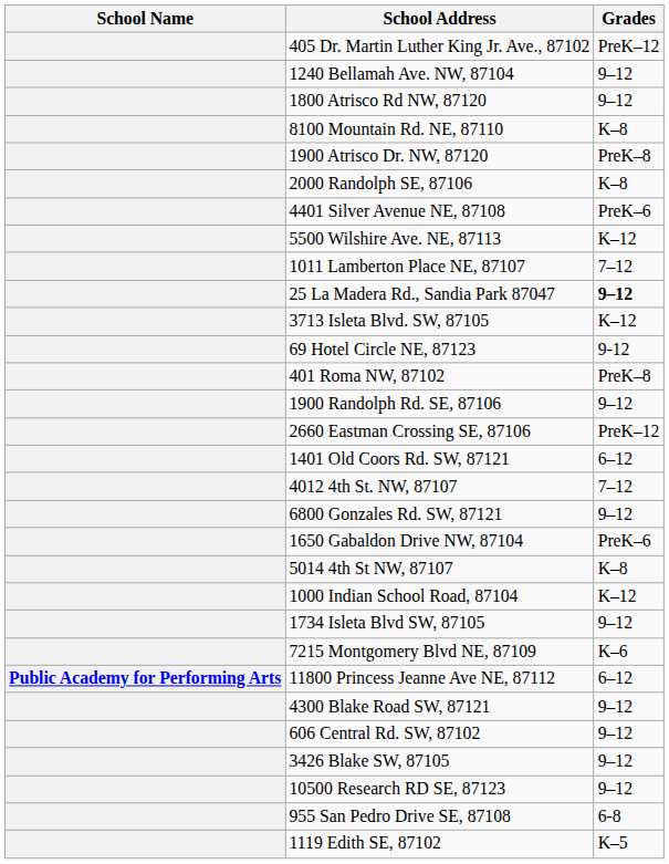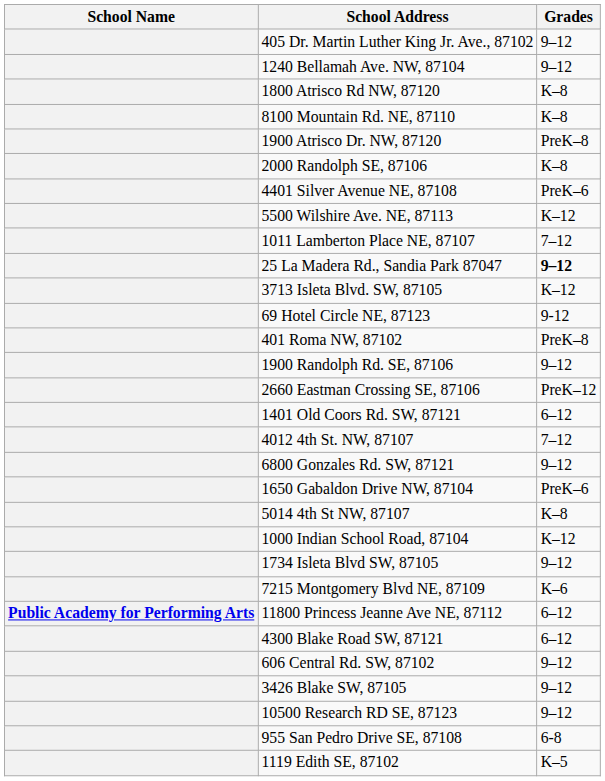 <table class="wikitable">
 <tr>
 <th>School Name</th>
 <th>School Address</th>
 <th>Grades</th>
 </tr>
 <tr>
 <th></th>
 <td>405 Dr. Martin Luther King Jr. Ave., 87102</td>
-<td>PreK–12</td>
+<td>9–12</td>
 </tr>
 <tr>
 <th></th>
 <td>1240 Bellamah Ave. NW, 87104</td>
 <td>9–12</td>
 </tr>
 <tr>
 <th></th>
 <td>1800 Atrisco Rd NW, 87120</td>
-<td>9–12</td>
+<td>K–8</td>
 </tr>
 <tr>
 <th></th>
 <td>8100 Mountain Rd. NE, 87110</td>
 <td>K–8</td>
 </tr>
 <tr>
 <th></th>
 <td>1900 Atrisco Dr. NW, 87120</td>
 <td>PreK–8</td>
 </tr>
 <tr>
 <th></th>
 <td>2000 Randolph SE, 87106</td>
 <td>K–8</td>
 </tr>
 <tr>
 <th></th>
 <td>4401 Silver Avenue NE, 87108</td>
 <td>PreK–6</td>
 </tr>
 <tr>
 <th></th>
 <td>5500 Wilshire Ave. NE, 87113</td>
 <td>K–12</td>
 </tr>
 <tr>
 <th></th>
 <td>1011 Lamberton Place NE, 87107</td>
 <td>7–12</td>
 </tr>
 <tr>
 <th></th>
 <td>25 La Madera Rd., Sandia Park 87047</td>
 <td><strong>9–12</strong></td>
 </tr>
 <tr>
 <th></th>
 <td>3713 Isleta Blvd. SW, 87105</td>
 <td>K–12</td>
 </tr>
 <tr>
 <th></th>
 <td>69 Hotel Circle NE, 87123</td>
 <td>9-12</td>
 </tr>
 <tr>
 <th></th>
 <td>401 Roma NW, 87102</td>
 <td>PreK–8</td>
 </tr>
 <tr>
 <th></th>
 <td>1900 Randolph Rd. SE, 87106</td>
 <td>9–12</td>
 </tr>
 <tr>
 <th></th>
 <td>2660 Eastman Crossing SE, 87106</td>
 <td>PreK–12</td>
 </tr>
 <tr>
 <th></th>
 <td>1401 Old Coors Rd. SW, 87121</td>
 <td>6–12</td>
 </tr>
 <tr>
 <th></th>
 <td>4012 4th St. NW, 87107</td>
 <td>7–12</td>
 </tr>
 <tr>
 <th></th>
 <td>6800 Gonzales Rd. SW, 87121</td>
 <td>9–12</td>
 </tr>
 <tr>
 <th></th>
 <td>1650 Gabaldon Drive NW, 87104</td>
 <td>PreK–6</td>
 </tr>
 <tr>
 <th></th>
 <td>5014 4th St NW, 87107</td>
 <td>K–8</td>
 </tr>
 <tr>
 <th></th>
 <td>1000 Indian School Road, 87104</td>
 <td>K–12</td>
 </tr>
 <tr>
 <th></th>
 <td>1734 Isleta Blvd SW, 87105</td>
 <td>9–12</td>
 </tr>
 <tr>
 <th></th>
 <td>7215 Montgomery Blvd NE, 87109</td>
 <td>K–6</td>
 </tr>
 <tr>
 <th><a href='#'>Public Academy for Performing Arts</a></th>
 <td>11800 Princess Jeanne Ave NE, 87112</td>
 <td>6–12</td>
 </tr>
 <tr>
 <th></th>
 <td>4300 Blake Road SW, 87121</td>
-<td>9–12</td>
+<td>6–12</td>
 </tr>
 <tr>
 <th></th>
 <td>606 Central Rd. SW, 87102</td>
 <td>9–12</td>
 </tr>
 <tr>
 <th></th>
 <td>3426 Blake SW, 87105</td>
 <td>9–12</td>
 </tr>
 <tr>
 <th></th>
 <td>10500 Research RD SE, 87123</td>
 <td>9–12</td>
 </tr>
 <tr>
 <th></th>
 <td>955 San Pedro Drive SE, 87108</td>
 <td>6-8</td>
 </tr>
 <tr>
 <th></th>
 <td>1119 Edith SE, 87102</td>
 <td>K–5</td>
 </tr>
 </table>
